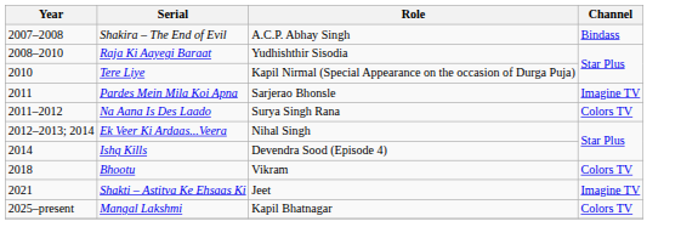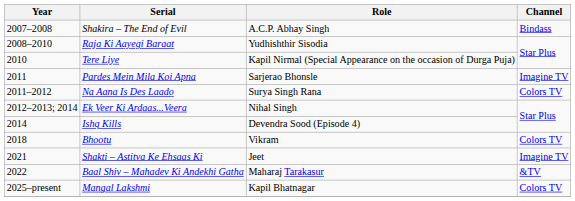 <table class="wikitable sortable">
 <tr>
 <th>Year</th>
 <th>Serial</th>
 <th>Role</th>
 <th>Channel</th>
 </tr>
 <tr>
 <td>2007–2008</td>
 <td><em>Shakira – The End of Evil</em></td>
 <td>A.C.P. Abhay Singh</td>
 <td><a href='#'>Bindass</a></td>
 </tr>
 <tr>
 <td>2008–2010</td>
 <td><em><a href='#'>Raja Ki Aayegi Baraat</a></em></td>
 <td>Yudhishthir Sisodia</td>
 <td rowspan = "2"><a href='#'>Star Plus</a></td>
 </tr>
 <tr>
 <td>2010</td>
 <td><em><a href='#'>Tere Liye</a></em></td>
 <td>Kapil Nirmal (Special Appearance on the occasion of Durga Puja)</td>
 </tr>
 <tr>
 <td>2011</td>
 <td><em><a href='#'>Pardes Mein Mila Koi Apna</a></em></td>
 <td>Sarjerao Bhonsle</td>
 <td><a href='#'>Imagine TV</a></td>
 </tr>
 <tr>
 <td>2011–2012</td>
 <td><em><a href='#'>Na Aana Is Des Laado</a></em></td>
 <td>Surya Singh Rana</td>
 <td><a href='#'>Colors TV</a></td>
 </tr>
 <tr>
 <td>2012–2013; 2014</td>
 <td><em><a href='#'>Ek Veer Ki Ardaas...Veera</a></em></td>
 <td>Nihal Singh</td>
 <td rowspan = "2"><a href='#'>Star Plus</a></td>
 </tr>
 <tr>
 <td>2014</td>
 <td><em><a href='#'>Ishq Kills</a></em></td>
 <td>Devendra Sood (Episode 4)</td>
 </tr>
 <tr>
 <td>2018</td>
 <td><em><a href='#'>Bhootu</a></em></td>
 <td>Vikram</td>
 <td><a href='#'>Colors TV</a></td>
 </tr>
 <tr>
 <td>2021</td>
 <td><em><a href='#'>Shakti – Astitva Ke Ehsaas Ki</a></em></td>
 <td>Jeet</td>
 <td><a href='#'>Imagine TV</a></td>
 </tr>
 <tr>
+<td>2022</td>
+<td><em><a href='#'>Baal Shiv – Mahadev Ki Andekhi Gatha</a></em></td>
+<td>Maharaj <a href='#'>Tarakasur</a></td>
+<td><a href='#'>&TV</a></td>
+</tr>
+<tr>
 <td>2025–present</td>
 <td><em><a href='#'>Mangal Lakshmi</a></em></td>
 <td>Kapil Bhatnagar</td>
 <td><a href='#'>Colors TV</a></td>
 </tr>
 <tr>
 </tr>
 </table>
